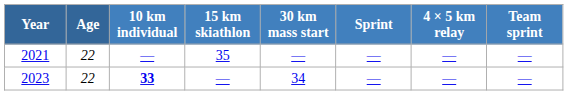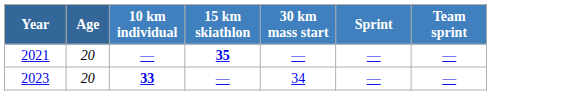 <table class="wikitable" style="font-size:95%; text-align:center; border:grey solid 1px; border-collapse:collapse; background:#ffffff;">
 <tr>
 <th style="background-color:#369; color:white; width:60px;"> Year </th>
 <th style="background-color:#369; color:white; width:40px;"> Age </th>
 <th style="background-color:#4180be; color:white; width:75px;"> 10 km <br> individual </th>
 <th style="background-color:#4180be; color:white; width:75px;"> 15 km <br> skiathlon </th>
 <th style="background-color:#4180be; color:white; width:75px;"> 30 km <br> mass start </th>
 <th style="background-color:#4180be; color:white; width:75px;"> Sprint </th>
-<th style="background-color:#4180be; color:white; width:75px;"> 4 × 5 km <br> relay </th>
 <th style="background-color:#4180be; color:white; width:75px;"> Team <br> sprint </th>
 </tr>
 <tr>
 <td><a href='#'>2021</a></td>
-<td><em>22</em></td>
+<td><em>20</em></td>
 <td><a href='#'>—</a></td>
-<td><a href='#'>35</a></td>
-<td><a href='#'>—</a></td>
+<td><strong><a href='#'>35</a></strong></td>
 <td><a href='#'>—</a></td>
 <td><a href='#'>—</a></td>
 <td><a href='#'>—</a></td>
 </tr>
 <tr>
 <td><a href='#'>2023</a></td>
-<td><em>22</em></td>
+<td><em>20</em></td>
 <td><strong><a href='#'>33</a></strong></td>
 <td><a href='#'>—</a></td>
 <td><a href='#'>34</a></td>
 <td><a href='#'>—</a></td>
 <td><a href='#'>—</a></td>
-<td><a href='#'>—</a></td>
 </tr>
 </table>
